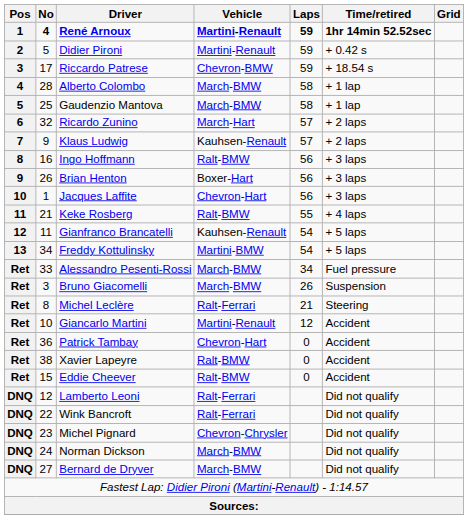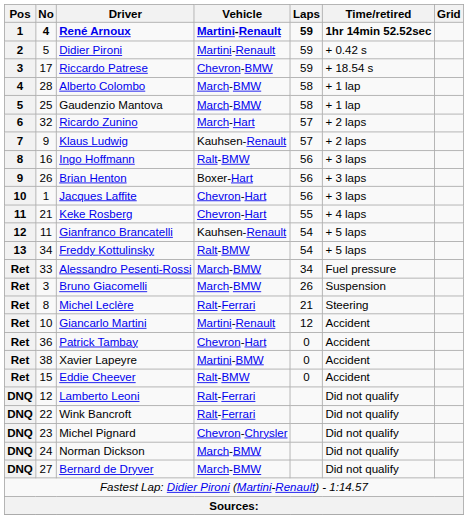 <table class="wikitable" style="font-size: 85%;">
 <tr>
 <th>Pos</th>
 <th>No</th>
 <th>Driver</th>
 <th>Vehicle</th>
 <th>Laps</th>
 <th>Time/retired</th>
 <th>Grid</th>
 </tr>
 <tr>
 <th>1</th>
 <td align="center"><strong>4</strong></td>
 <td> <strong><a href='#'>René Arnoux</a></strong></td>
 <td><strong><a href='#'>Martini</a>-<a href='#'>Renault</a></strong></td>
 <td align="center"><strong>59</strong></td>
 <td><strong>1hr 14min 52.52sec</strong></td>
 <td align="center"><strong></strong></td>
 </tr>
 <tr>
 <th>2</th>
 <td align="center">5</td>
 <td> <a href='#'>Didier Pironi</a></td>
 <td><a href='#'>Martini</a>-<a href='#'>Renault</a></td>
 <td align="center">59</td>
 <td>+ 0.42 s</td>
 <td align="center"></td>
 </tr>
 <tr>
 <th>3</th>
 <td align="center">17</td>
 <td> <a href='#'>Riccardo Patrese</a></td>
 <td><a href='#'>Chevron</a>-<a href='#'>BMW</a></td>
 <td align="center">59</td>
 <td>+ 18.54 s</td>
 <td align="center"></td>
 </tr>
 <tr>
 <th>4</th>
 <td align="center">28</td>
 <td> <a href='#'>Alberto Colombo</a></td>
 <td><a href='#'>March</a>-<a href='#'>BMW</a></td>
 <td align="center">58</td>
 <td>+ 1 lap</td>
 <td align="center"></td>
 </tr>
 <tr>
 <th>5</th>
 <td align="center">25</td>
 <td> Gaudenzio Mantova</td>
 <td><a href='#'>March</a>-<a href='#'>BMW</a></td>
 <td align="center">58</td>
 <td>+ 1 lap</td>
 <td align="center"></td>
 </tr>
 <tr>
 <th>6</th>
 <td align="center">32</td>
 <td> <a href='#'>Ricardo Zunino</a></td>
 <td><a href='#'>March</a>-<a href='#'>Hart</a></td>
 <td align="center">57</td>
 <td>+ 2 laps</td>
 <td align="center"></td>
 </tr>
 <tr>
 <th>7</th>
 <td align="center">9</td>
 <td> <a href='#'>Klaus Ludwig</a></td>
 <td>Kauhsen-<a href='#'>Renault</a></td>
 <td align="center">57</td>
 <td>+ 2 laps</td>
 <td align="center"></td>
 </tr>
 <tr>
 <th>8</th>
 <td align="center">16</td>
 <td> <a href='#'>Ingo Hoffmann</a></td>
 <td><a href='#'>Ralt</a>-<a href='#'>BMW</a></td>
 <td align="center">56</td>
 <td>+ 3 laps</td>
 <td align="center"></td>
 </tr>
 <tr>
 <th>9</th>
 <td align="center">26</td>
 <td> <a href='#'>Brian Henton</a></td>
 <td>Boxer-<a href='#'>Hart</a></td>
 <td align="center">56</td>
 <td>+ 3 laps</td>
 <td align="center"></td>
 </tr>
 <tr>
 <th>10</th>
 <td align="center">1</td>
 <td> <a href='#'>Jacques Laffite</a></td>
 <td><a href='#'>Chevron</a>-<a href='#'>Hart</a></td>
 <td align="center">56</td>
 <td>+ 3 laps</td>
 <td align="center"></td>
 </tr>
 <tr>
 <th>11</th>
 <td align="center">21</td>
 <td> <a href='#'>Keke Rosberg</a></td>
-<td><a href='#'>Ralt</a>-<a href='#'>BMW</a></td>
+<td><a href='#'>Chevron</a>-<a href='#'>Hart</a></td>
 <td align="center">55</td>
 <td>+ 4 laps</td>
 <td align="center"></td>
 </tr>
 <tr>
 <th>12</th>
 <td align="center">11</td>
 <td> <a href='#'>Gianfranco Brancatelli</a></td>
 <td>Kauhsen-<a href='#'>Renault</a></td>
 <td align="center">54</td>
 <td>+ 5 laps</td>
 <td align="center"></td>
 </tr>
 <tr>
 <th>13</th>
 <td align="center">34</td>
 <td> <a href='#'>Freddy Kottulinsky</a></td>
-<td><a href='#'>Martini</a>-<a href='#'>BMW</a></td>
+<td><a href='#'>Ralt</a>-<a href='#'>BMW</a></td>
 <td align="center">54</td>
 <td>+ 5 laps</td>
 <td align="center"></td>
 </tr>
 <tr>
 <th>Ret</th>
 <td align="center">33</td>
 <td> <a href='#'>Alessandro Pesenti-Rossi</a></td>
 <td><a href='#'>March</a>-<a href='#'>BMW</a></td>
 <td align="center">34</td>
 <td>Fuel pressure</td>
 <td align="center"></td>
 </tr>
 <tr>
 <th>Ret</th>
 <td align="center">3</td>
 <td> <a href='#'>Bruno Giacomelli</a></td>
 <td><a href='#'>March</a>-<a href='#'>BMW</a></td>
 <td align="center">26</td>
 <td>Suspension</td>
 <td align="center"></td>
 </tr>
 <tr>
 <th>Ret</th>
 <td align="center">8</td>
 <td> <a href='#'>Michel Leclère</a></td>
 <td><a href='#'>Ralt</a>-<a href='#'>Ferrari</a></td>
 <td align="center">21</td>
 <td>Steering</td>
 <td align="center"></td>
 </tr>
 <tr>
 <th>Ret</th>
 <td align="center">10</td>
 <td> <a href='#'>Giancarlo Martini</a></td>
 <td><a href='#'>Martini</a>-<a href='#'>Renault</a></td>
 <td align="center">12</td>
 <td>Accident</td>
 <td align="center"></td>
 </tr>
 <tr>
 <th>Ret</th>
 <td align="center">36</td>
 <td> <a href='#'>Patrick Tambay</a></td>
 <td><a href='#'>Chevron</a>-<a href='#'>Hart</a></td>
 <td align="center">0</td>
 <td>Accident</td>
 <td align="center"></td>
 </tr>
 <tr>
 <th>Ret</th>
 <td align="center">38</td>
 <td> Xavier Lapeyre</td>
-<td><a href='#'>Ralt</a>-<a href='#'>BMW</a></td>
+<td><a href='#'>Martini</a>-<a href='#'>BMW</a></td>
 <td align="center">0</td>
 <td>Accident</td>
 <td align="center"></td>
 </tr>
 <tr>
 <th>Ret</th>
 <td align="center">15</td>
 <td> <a href='#'>Eddie Cheever</a></td>
 <td><a href='#'>Ralt</a>-<a href='#'>BMW</a></td>
 <td align="center">0</td>
 <td>Accident</td>
 <td align="center"></td>
 </tr>
 <tr>
 <th>DNQ</th>
 <td align="center">12</td>
 <td> <a href='#'>Lamberto Leoni</a></td>
 <td><a href='#'>Ralt</a>-<a href='#'>Ferrari</a></td>
 <td></td>
 <td>Did not qualify</td>
 <td></td>
 </tr>
 <tr>
 <th>DNQ</th>
 <td align="center">22</td>
 <td> Wink Bancroft</td>
 <td><a href='#'>Ralt</a>-<a href='#'>Ferrari</a></td>
 <td></td>
 <td>Did not qualify</td>
 <td></td>
 </tr>
 <tr>
 <th>DNQ</th>
 <td align="center">23</td>
 <td> Michel Pignard</td>
 <td><a href='#'>Chevron</a>-<a href='#'>Chrysler</a></td>
 <td></td>
 <td>Did not qualify</td>
 <td></td>
 </tr>
 <tr>
 <th>DNQ</th>
 <td align="center">24</td>
 <td> Norman Dickson</td>
 <td><a href='#'>March</a>-<a href='#'>BMW</a></td>
 <td></td>
 <td>Did not qualify</td>
 <td></td>
 </tr>
 <tr>
 <th>DNQ</th>
 <td align="center">27</td>
 <td> <a href='#'>Bernard de Dryver</a></td>
 <td><a href='#'>March</a>-<a href='#'>BMW</a></td>
 <td></td>
 <td>Did not qualify</td>
 <td></td>
 </tr>
 <tr>
 <td colspan="8" align="center"><em>Fastest Lap: <a href='#'>Didier Pironi</a> (<a href='#'>Martini</a>-<a href='#'>Renault</a>) - 1:14.57</em></td>
 </tr>
 <tr>
 <th colspan="8">Sources:</th>
 </tr>
 <tr>
 </tr>
 </table>
